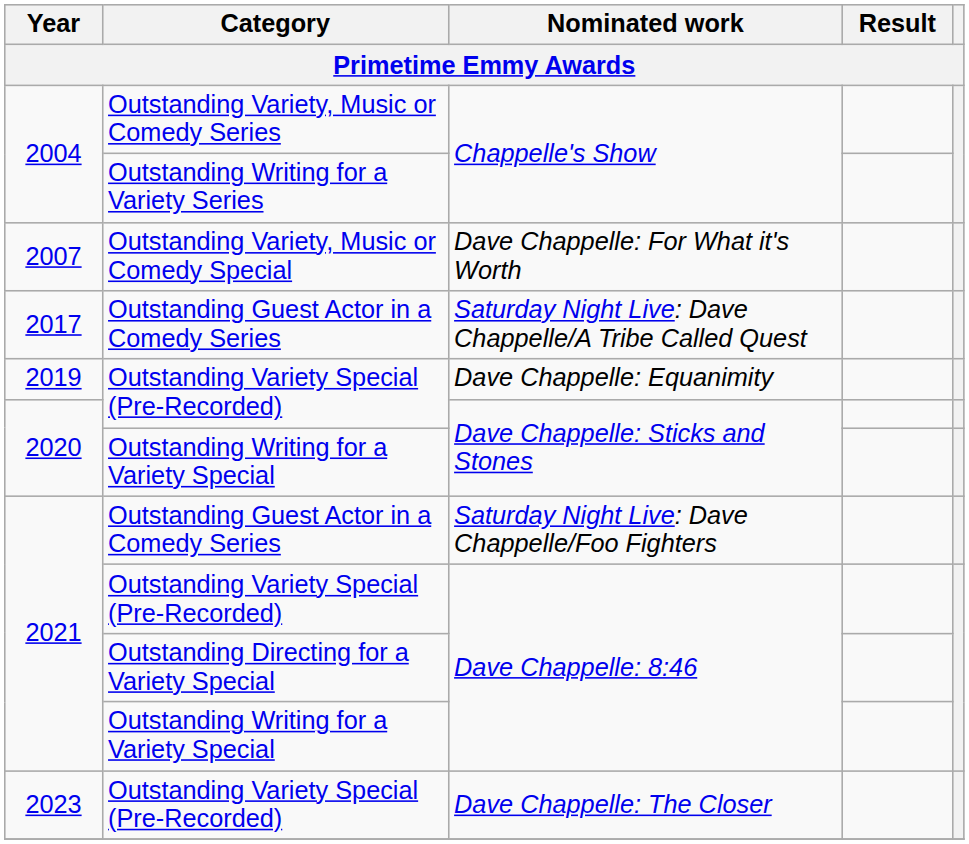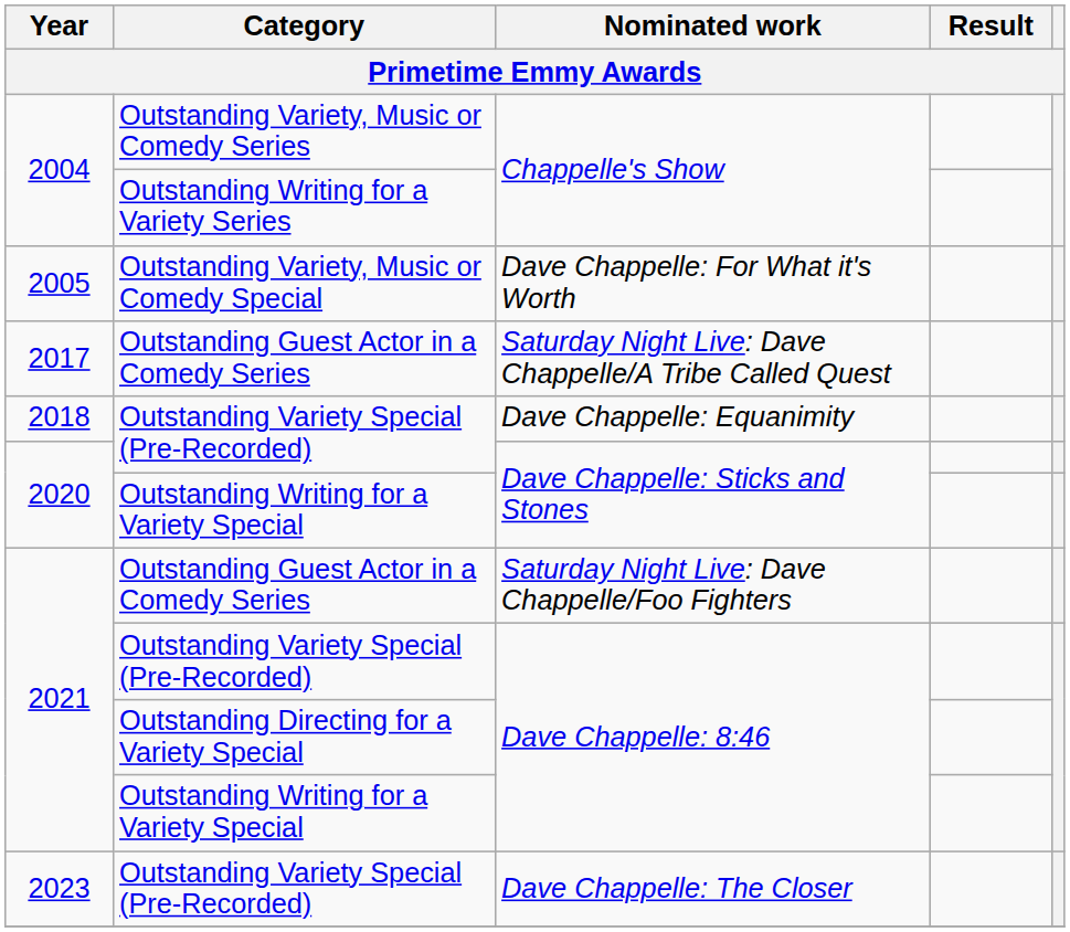 <table class=wikitable>
 <tr>
 <th scope="col" style="width:5em;">Year</th>
 <th scope="col" style="width:24em;">Category</th>
 <th scope="col" style="width:27em;">Nominated work</th>
 <th scope="col" style="width:5em;">Result</th>
 <th></th>
 </tr>
 <tr>
 <th colspan=5><a href='#'>Primetime Emmy Awards</a></th>
 </tr>
 <tr>
 <td style="text-align:center;", rowspan="2"><a href='#'>2004</a></td>
 <td><a href='#'>Outstanding Variety, Music or Comedy Series</a></td>
 <td rowspan="2"><em><a href='#'>Chappelle's Show</a></em></td>
 <td></td>
 <th style="text-align:center;" rowspan="2"></th>
 </tr>
 <tr>
 <td><a href='#'>Outstanding Writing for a Variety Series</a></td>
 <td></td>
 </tr>
 <tr>
-<td style="text-align:center;"><a href='#'>2007</a></td>
+<td style="text-align:center;"><a href='#'>2005</a></td>
 <td><a href='#'>Outstanding Variety, Music or Comedy Special</a></td>
 <td><em>Dave Chappelle: For What it's Worth</em></td>
 <td></td>
 <th style="text-align:center;"></th>
 </tr>
 <tr>
 <td style="text-align:center;"><a href='#'>2017</a></td>
 <td><a href='#'>Outstanding Guest Actor in a Comedy Series</a></td>
 <td><em><a href='#'>Saturday Night Live</a>: Dave Chappelle/A Tribe Called Quest</em></td>
 <td></td>
 <th style="text-align:center;"></th>
 </tr>
 <tr>
-<td style="text-align:center;"><a href='#'>2019</a></td>
+<td style="text-align:center;"><a href='#'>2018</a></td>
 <td rowspan="2"><a href='#'>Outstanding Variety Special (Pre-Recorded)</a></td>
 <td><em>Dave Chappelle: Equanimity</em></td>
 <td></td>
 <th style="text-align:center;"></th>
 </tr>
 <tr>
 <td style="text-align:center;", rowspan="2"><a href='#'>2020</a></td>
 <td rowspan="2"><em><a href='#'>Dave Chappelle: Sticks and Stones</a></em></td>
 <td></td>
 <th style="text-align:center;"></th>
 </tr>
 <tr>
 <td><a href='#'>Outstanding Writing for a Variety Special</a></td>
 <td></td>
 <th style="text-align:center;"></th>
 </tr>
 <tr>
 <td style="text-align:center;", rowspan="4"><a href='#'>2021</a></td>
 <td><a href='#'>Outstanding Guest Actor in a Comedy Series</a></td>
 <td><em><a href='#'>Saturday Night Live</a>: Dave Chappelle/Foo Fighters</em></td>
 <td></td>
 <th style="text-align:center;"></th>
 </tr>
 <tr>
 <td><a href='#'>Outstanding Variety Special (Pre-Recorded)</a></td>
 <td rowspan="3"><em><a href='#'>Dave Chappelle: 8:46</a></em></td>
 <td></td>
 <th style="text-align:center;" rowspan="3"></th>
 </tr>
 <tr>
 <td><a href='#'>Outstanding Directing for a Variety Special</a></td>
 <td></td>
 </tr>
 <tr>
 <td><a href='#'>Outstanding Writing for a Variety Special</a></td>
 <td></td>
 </tr>
 <tr>
 <td style="text-align:center;"><a href='#'>2023</a></td>
 <td><a href='#'>Outstanding Variety Special (Pre-Recorded)</a></td>
 <td><em><a href='#'>Dave Chappelle: The Closer</a></em></td>
 <td></td>
 <th style="text-align:center;"></th>
 </tr>
 <tr>
 </tr>
 </table>
